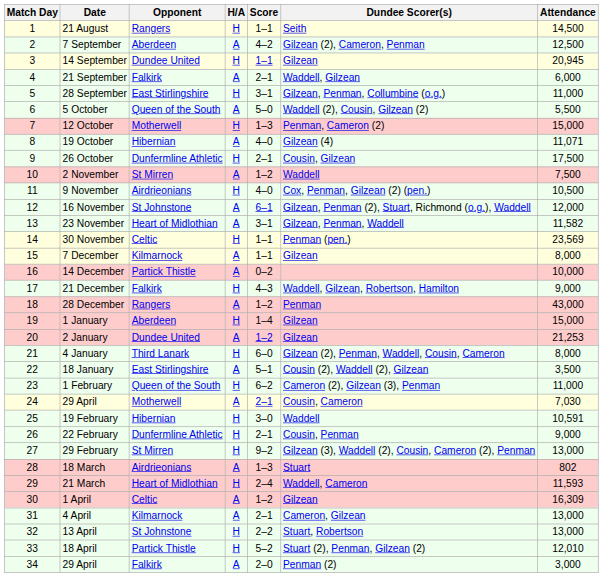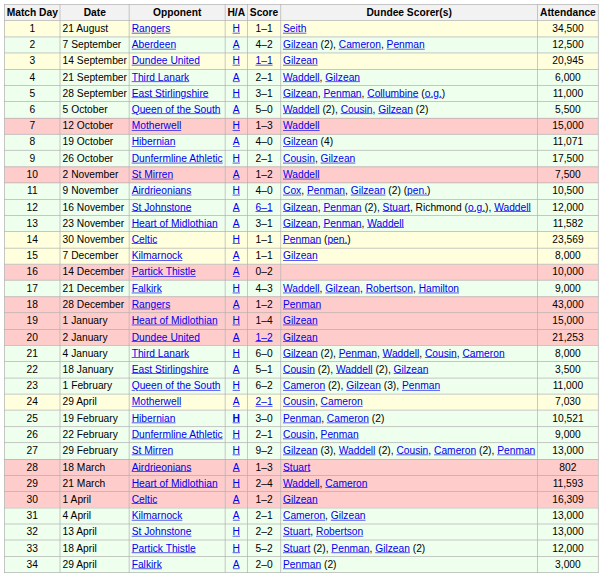 <table class="wikitable" style="text-align:center">
 <tr>
 <th>Match Day</th>
 <th>Date</th>
 <th>Opponent</th>
 <th>H/A</th>
 <th>Score</th>
 <th>Dundee Scorer(s)</th>
 <th>Attendance</th>
 </tr>
 <tr bgcolor="#FFFFDD">
 <td>1</td>
 <td align="left">21 August</td>
 <td align="left"><a href='#'>Rangers</a></td>
 <td><a href='#'>H</a></td>
 <td>1–1</td>
 <td align="left"><a href='#'>Seith</a></td>
-<td>14,500</td>
+<td>34,500</td>
 </tr>
 <tr bgcolor="#EEFFEE">
 <td>2</td>
 <td align="left">7 September</td>
 <td align="left"><a href='#'>Aberdeen</a></td>
 <td><a href='#'>A</a></td>
 <td>4–2</td>
 <td align="left"><a href='#'>Gilzean</a> (2), <a href='#'>Cameron</a>, <a href='#'>Penman</a></td>
 <td>12,500</td>
 </tr>
 <tr bgcolor="#FFFFDD">
 <td>3</td>
 <td align="left">14 September</td>
 <td align="left"><a href='#'>Dundee United</a></td>
 <td><a href='#'>H</a></td>
 <td><a href='#'>1–1</a></td>
 <td align="left"><a href='#'>Gilzean</a></td>
 <td>20,945</td>
 </tr>
 <tr bgcolor="#EEFFEE">
 <td>4</td>
 <td align="left">21 September</td>
-<td align="left"><a href='#'>Falkirk</a></td>
+<td align="left"><a href='#'>Third Lanark</a></td>
 <td><a href='#'>A</a></td>
 <td>2–1</td>
 <td align="left"><a href='#'>Waddell</a>, <a href='#'>Gilzean</a></td>
 <td>6,000</td>
 </tr>
 <tr bgcolor="#EEFFEE">
 <td>5</td>
 <td align="left">28 September</td>
 <td align="left"><a href='#'>East Stirlingshire</a></td>
 <td><a href='#'>H</a></td>
 <td>3–1</td>
 <td align="left"><a href='#'>Gilzean</a>, <a href='#'>Penman</a>, <a href='#'>Collumbine</a> (<a href='#'>o.g.</a>)</td>
 <td>11,000</td>
 </tr>
 <tr bgcolor="#EEFFEE">
 <td>6</td>
 <td align="left">5 October</td>
 <td align="left"><a href='#'>Queen of the South</a></td>
 <td><a href='#'>A</a></td>
 <td>5–0</td>
 <td align="left"><a href='#'>Waddell</a> (2), <a href='#'>Cousin</a>, <a href='#'>Gilzean</a> (2)</td>
 <td>5,500</td>
 </tr>
 <tr bgcolor="#FFCCCC">
 <td>7</td>
 <td align="left">12 October</td>
 <td align="left"><a href='#'>Motherwell</a></td>
 <td><a href='#'>H</a></td>
 <td>1–3</td>
-<td align="left"><a href='#'>Penman</a>, <a href='#'>Cameron</a> (2)</td>
+<td align="left"><a href='#'>Waddell</a></td>
 <td>15,000</td>
 </tr>
 <tr bgcolor="#EEFFEE">
 <td>8</td>
 <td align="left">19 October</td>
 <td align="left"><a href='#'>Hibernian</a></td>
 <td><a href='#'>A</a></td>
 <td>4–0</td>
 <td align="left"><a href='#'>Gilzean</a> (4)</td>
 <td>11,071</td>
 </tr>
 <tr bgcolor="#EEFFEE">
 <td>9</td>
 <td align="left">26 October</td>
 <td align="left"><a href='#'>Dunfermline Athletic</a></td>
 <td><a href='#'>H</a></td>
 <td>2–1</td>
 <td align="left"><a href='#'>Cousin</a>, <a href='#'>Gilzean</a></td>
 <td>17,500</td>
 </tr>
 <tr bgcolor="#FFCCCC">
 <td>10</td>
 <td align="left">2 November</td>
 <td align="left"><a href='#'>St Mirren</a></td>
 <td><a href='#'>A</a></td>
 <td>1–2</td>
 <td align="left"><a href='#'>Waddell</a></td>
 <td>7,500</td>
 </tr>
 <tr bgcolor="#EEFFEE">
 <td>11</td>
 <td align="left">9 November</td>
 <td align="left"><a href='#'>Airdrieonians</a></td>
 <td><a href='#'>H</a></td>
 <td>4–0</td>
 <td align="left"><a href='#'>Cox</a>, <a href='#'>Penman</a>, <a href='#'>Gilzean</a> (2) (<a href='#'>pen.</a>)</td>
 <td>10,500</td>
 </tr>
 <tr bgcolor="#EEFFEE">
 <td>12</td>
 <td align="left">16 November</td>
 <td align="left"><a href='#'>St Johnstone</a></td>
 <td><a href='#'>A</a></td>
 <td><a href='#'>6–1</a></td>
 <td align="left"><a href='#'>Gilzean</a>, <a href='#'>Penman</a> (2), <a href='#'>Stuart</a>, Richmond (<a href='#'>o.g.</a>), <a href='#'>Waddell</a></td>
 <td>12,000</td>
 </tr>
 <tr bgcolor="#EEFFEE">
 <td>13</td>
 <td align="left">23 November</td>
 <td align="left"><a href='#'>Heart of Midlothian</a></td>
 <td><a href='#'>A</a></td>
 <td>3–1</td>
 <td align="left"><a href='#'>Gilzean</a>, <a href='#'>Penman</a>, <a href='#'>Waddell</a></td>
 <td>11,582</td>
 </tr>
 <tr bgcolor="#FFFFDD">
 <td>14</td>
 <td align="left">30 November</td>
 <td align="left"><a href='#'>Celtic</a></td>
 <td><a href='#'>H</a></td>
 <td>1–1</td>
 <td align="left"><a href='#'>Penman</a> (<a href='#'>pen.</a>)</td>
 <td>23,569</td>
 </tr>
 <tr bgcolor="#FFFFDD">
 <td>15</td>
 <td align="left">7 December</td>
 <td align="left"><a href='#'>Kilmarnock</a></td>
 <td><a href='#'>A</a></td>
 <td>1–1</td>
 <td align="left"><a href='#'>Gilzean</a></td>
 <td>8,000</td>
 </tr>
 <tr bgcolor="#FFCCCC">
 <td>16</td>
 <td align="left">14 December</td>
 <td align="left"><a href='#'>Partick Thistle</a></td>
 <td><a href='#'>A</a></td>
 <td>0–2</td>
 <td align="left"></td>
 <td>10,000</td>
 </tr>
 <tr bgcolor="#EEFFEE">
 <td>17</td>
 <td align="left">21 December</td>
 <td align="left"><a href='#'>Falkirk</a></td>
 <td><a href='#'>H</a></td>
 <td>4–3</td>
 <td align="left"><a href='#'>Waddell</a>, <a href='#'>Gilzean</a>, <a href='#'>Robertson</a>, <a href='#'>Hamilton</a></td>
 <td>9,000</td>
 </tr>
 <tr bgcolor="#FFCCCC">
 <td>18</td>
 <td align="left">28 December</td>
 <td align="left"><a href='#'>Rangers</a></td>
 <td><a href='#'>A</a></td>
 <td>1–2</td>
 <td align="left"><a href='#'>Penman</a></td>
 <td>43,000</td>
 </tr>
 <tr bgcolor="#FFCCCC">
 <td>19</td>
 <td align="left">1 January</td>
-<td align="left"><a href='#'>Aberdeen</a></td>
+<td align="left"><a href='#'>Heart of Midlothian</a></td>
 <td><a href='#'>H</a></td>
 <td>1–4</td>
 <td align="left"><a href='#'>Gilzean</a></td>
 <td>15,000</td>
 </tr>
 <tr bgcolor="#FFCCCC">
 <td>20</td>
 <td align="left">2 January</td>
 <td align="left"><a href='#'>Dundee United</a></td>
 <td><a href='#'>A</a></td>
 <td><a href='#'>1–2</a></td>
 <td align="left"><a href='#'>Gilzean</a></td>
 <td>21,253</td>
 </tr>
 <tr bgcolor="#EEFFEE">
 <td>21</td>
 <td align="left">4 January</td>
 <td align="left"><a href='#'>Third Lanark</a></td>
 <td><a href='#'>H</a></td>
 <td>6–0</td>
 <td align="left"><a href='#'>Gilzean</a> (2), <a href='#'>Penman</a>, <a href='#'>Waddell</a>, <a href='#'>Cousin</a>, <a href='#'>Cameron</a></td>
 <td>8,000</td>
 </tr>
 <tr bgcolor="#EEFFEE">
 <td>22</td>
 <td align="left">18 January</td>
 <td align="left"><a href='#'>East Stirlingshire</a></td>
 <td><a href='#'>A</a></td>
 <td>5–1</td>
 <td align="left"><a href='#'>Cousin</a> (2), <a href='#'>Waddell</a> (2), <a href='#'>Gilzean</a></td>
 <td>3,500</td>
 </tr>
 <tr bgcolor="#EEFFEE">
 <td>23</td>
 <td align="left">1 February</td>
 <td align="left"><a href='#'>Queen of the South</a></td>
 <td><a href='#'>H</a></td>
 <td>6–2</td>
 <td align="left"><a href='#'>Cameron</a> (2), <a href='#'>Gilzean</a> (3), <a href='#'>Penman</a></td>
 <td>11,000</td>
 </tr>
 <tr bgcolor="#FFFFDD">
 <td>24</td>
 <td align="left">29 April</td>
 <td align="left"><a href='#'>Motherwell</a></td>
 <td><a href='#'>A</a></td>
 <td><a href='#'>2–1</a></td>
 <td align="left"><a href='#'>Cousin</a>, <a href='#'>Cameron</a></td>
 <td>7,030</td>
 </tr>
 <tr bgcolor="#EEFFEE">
 <td>25</td>
 <td align="left">19 February</td>
 <td align="left"><a href='#'>Hibernian</a></td>
-<td><a href='#'>H</a></td>
+<td><strong><a href='#'>H</a></strong></td>
 <td>3–0</td>
-<td align="left"><a href='#'>Waddell</a></td>
-<td>10,591</td>
+<td align="left"><a href='#'>Penman</a>, <a href='#'>Cameron</a> (2)</td>
+<td>10,521</td>
 </tr>
 <tr bgcolor="#EEFFEE">
 <td>26</td>
 <td align="left">22 February</td>
 <td align="left"><a href='#'>Dunfermline Athletic</a></td>
 <td><a href='#'>H</a></td>
 <td>2–1</td>
 <td align="left"><a href='#'>Cousin</a>, <a href='#'>Penman</a></td>
 <td>9,000</td>
 </tr>
 <tr bgcolor="#EEFFEE">
 <td>27</td>
 <td align="left">29 February</td>
 <td align="left"><a href='#'>St Mirren</a></td>
 <td><a href='#'>H</a></td>
 <td>9–2</td>
 <td align="left"><a href='#'>Gilzean</a> (3), <a href='#'>Waddell</a> (2), <a href='#'>Cousin</a>, <a href='#'>Cameron</a> (2), <a href='#'>Penman</a></td>
 <td>13,000</td>
 </tr>
 <tr bgcolor="#FFCCCC">
 <td>28</td>
 <td align="left">18 March</td>
 <td align="left"><a href='#'>Airdrieonians</a></td>
 <td><a href='#'>A</a></td>
 <td>1–3</td>
 <td align="left"><a href='#'>Stuart</a></td>
 <td>802</td>
 </tr>
 <tr bgcolor="#FFCCCC">
 <td>29</td>
 <td align="left">21 March</td>
 <td align="left"><a href='#'>Heart of Midlothian</a></td>
 <td><a href='#'>H</a></td>
 <td>2–4</td>
 <td align="left"><a href='#'>Waddell</a>, <a href='#'>Cameron</a></td>
 <td>11,593</td>
 </tr>
 <tr bgcolor="#FFCCCC">
 <td>30</td>
 <td align="left">1 April</td>
 <td align="left"><a href='#'>Celtic</a></td>
 <td><a href='#'>A</a></td>
 <td>1–2</td>
 <td align="left"><a href='#'>Gilzean</a></td>
 <td>16,309</td>
 </tr>
 <tr bgcolor="#EEFFEE">
 <td>31</td>
 <td align="left">4 April</td>
 <td align="left"><a href='#'>Kilmarnock</a></td>
 <td><a href='#'>A</a></td>
 <td>2–1</td>
 <td align="left"><a href='#'>Cameron</a>, <a href='#'>Gilzean</a></td>
 <td>13,000</td>
 </tr>
 <tr bgcolor="#EEFFEE">
 <td>32</td>
 <td align="left">13 April</td>
 <td align="left"><a href='#'>St Johnstone</a></td>
 <td><a href='#'>H</a></td>
 <td>2–2</td>
 <td align="left"><a href='#'>Stuart</a>, <a href='#'>Robertson</a></td>
 <td>13,000</td>
 </tr>
 <tr bgcolor="#EEFFEE">
 <td>33</td>
 <td align="left">18 April</td>
 <td align="left"><a href='#'>Partick Thistle</a></td>
 <td><a href='#'>H</a></td>
 <td>5–2</td>
 <td align="left"><a href='#'>Stuart</a> (2), <a href='#'>Penman</a>, <a href='#'>Gilzean</a> (2)</td>
-<td>12,010</td>
+<td>12,000</td>
 </tr>
 <tr bgcolor="#EEFFEE">
 <td>34</td>
 <td align="left">29 April</td>
 <td align="left"><a href='#'>Falkirk</a></td>
 <td><a href='#'>A</a></td>
 <td>2–0</td>
 <td align="left"><a href='#'>Penman</a> (2)</td>
 <td>3,000</td>
 </tr>
 </table>
